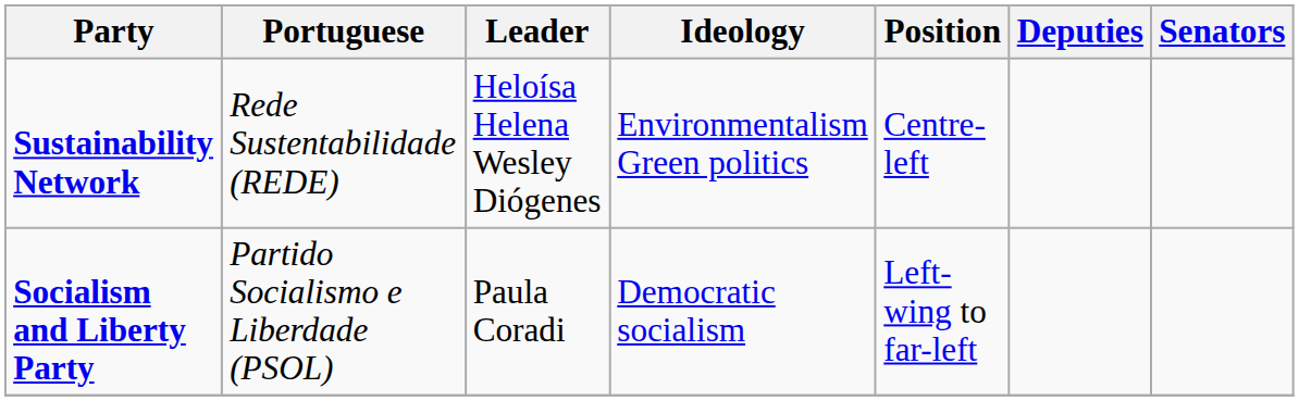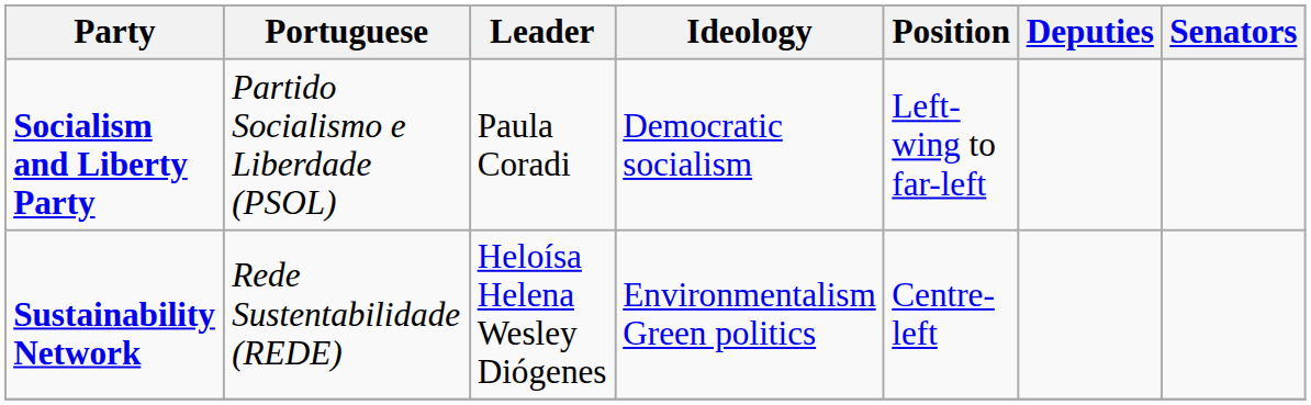 <table class="wikitable" style="font-size:100%">
 <tr>
 <th>Party</th>
 <th>Portuguese</th>
 <th>Leader</th>
 <th>Ideology</th>
 <th>Position</th>
 <th><a href='#'>Deputies</a></th>
 <th><a href='#'>Senators</a></th>
 </tr>
 <tr>
+<td><br><strong><a href='#'>Socialism and Liberty Party</a></strong></td>
+<td><em>Partido Socialismo e Liberdade (PSOL)</em></td>
+<td>Paula Coradi</td>
+<td><a href='#'>Democratic socialism</a><br></td>
+<td><a href='#'>Left-wing</a> to <a href='#'>far-left</a></td>
+<td></td>
+<td></td>
+</tr>
+<tr>
 <td><br><strong><a href='#'>Sustainability Network</a></strong></td>
 <td><em>Rede Sustentabilidade (REDE)</em></td>
 <td><a href='#'>Heloísa Helena</a><br>Wesley Diógenes</td>
 <td><a href='#'>Environmentalism</a><br><a href='#'>Green politics</a></td>
 <td><a href='#'>Centre-left</a></td>
 <td></td>
 <td></td>
 </tr>
 <tr>
-<td><br><strong><a href='#'>Socialism and Liberty Party</a></strong></td>
-<td><em>Partido Socialismo e Liberdade (PSOL)</em></td>
-<td>Paula Coradi</td>
-<td><a href='#'>Democratic socialism</a><br></td>
-<td><a href='#'>Left-wing</a> to <a href='#'>far-left</a></td>
-<td></td>
-<td></td>
-</tr>
-<tr>
 </tr>
 </table>
